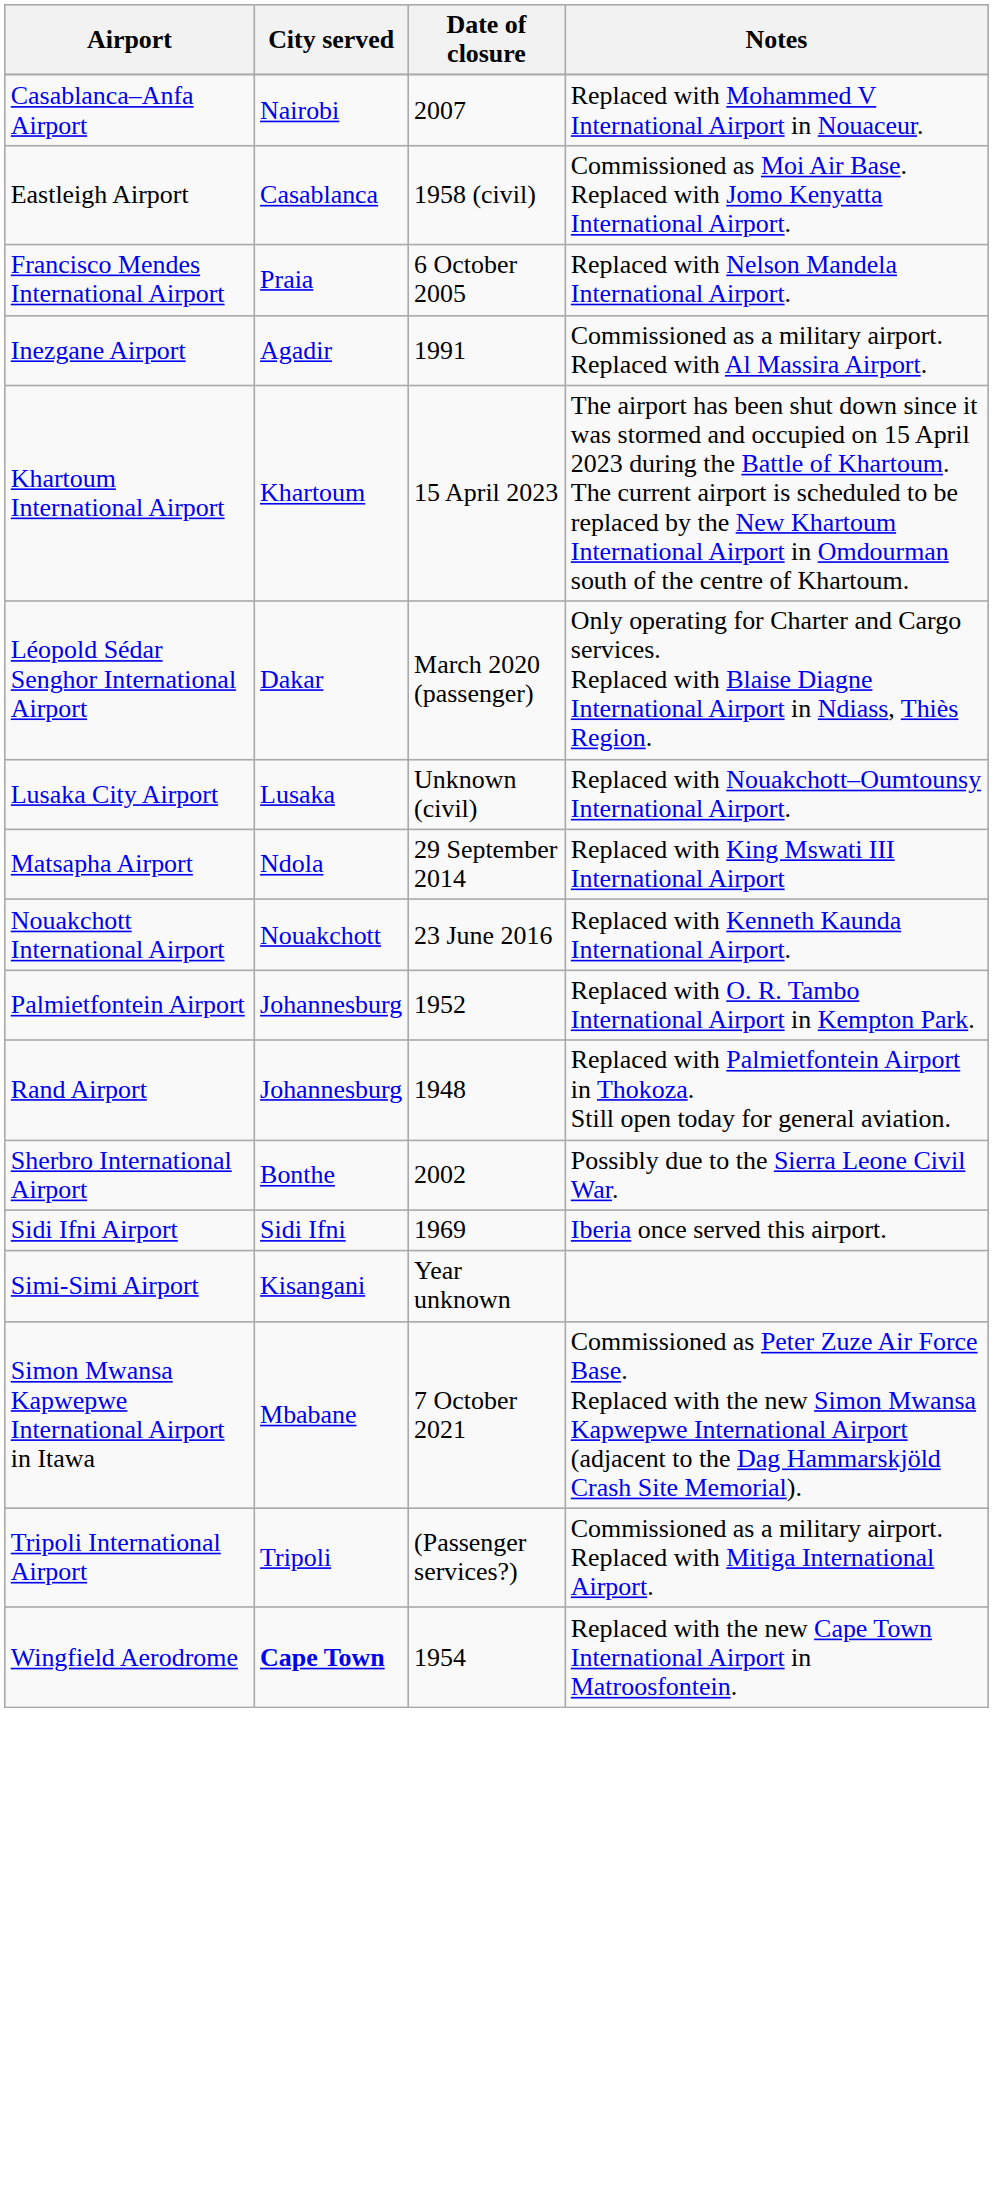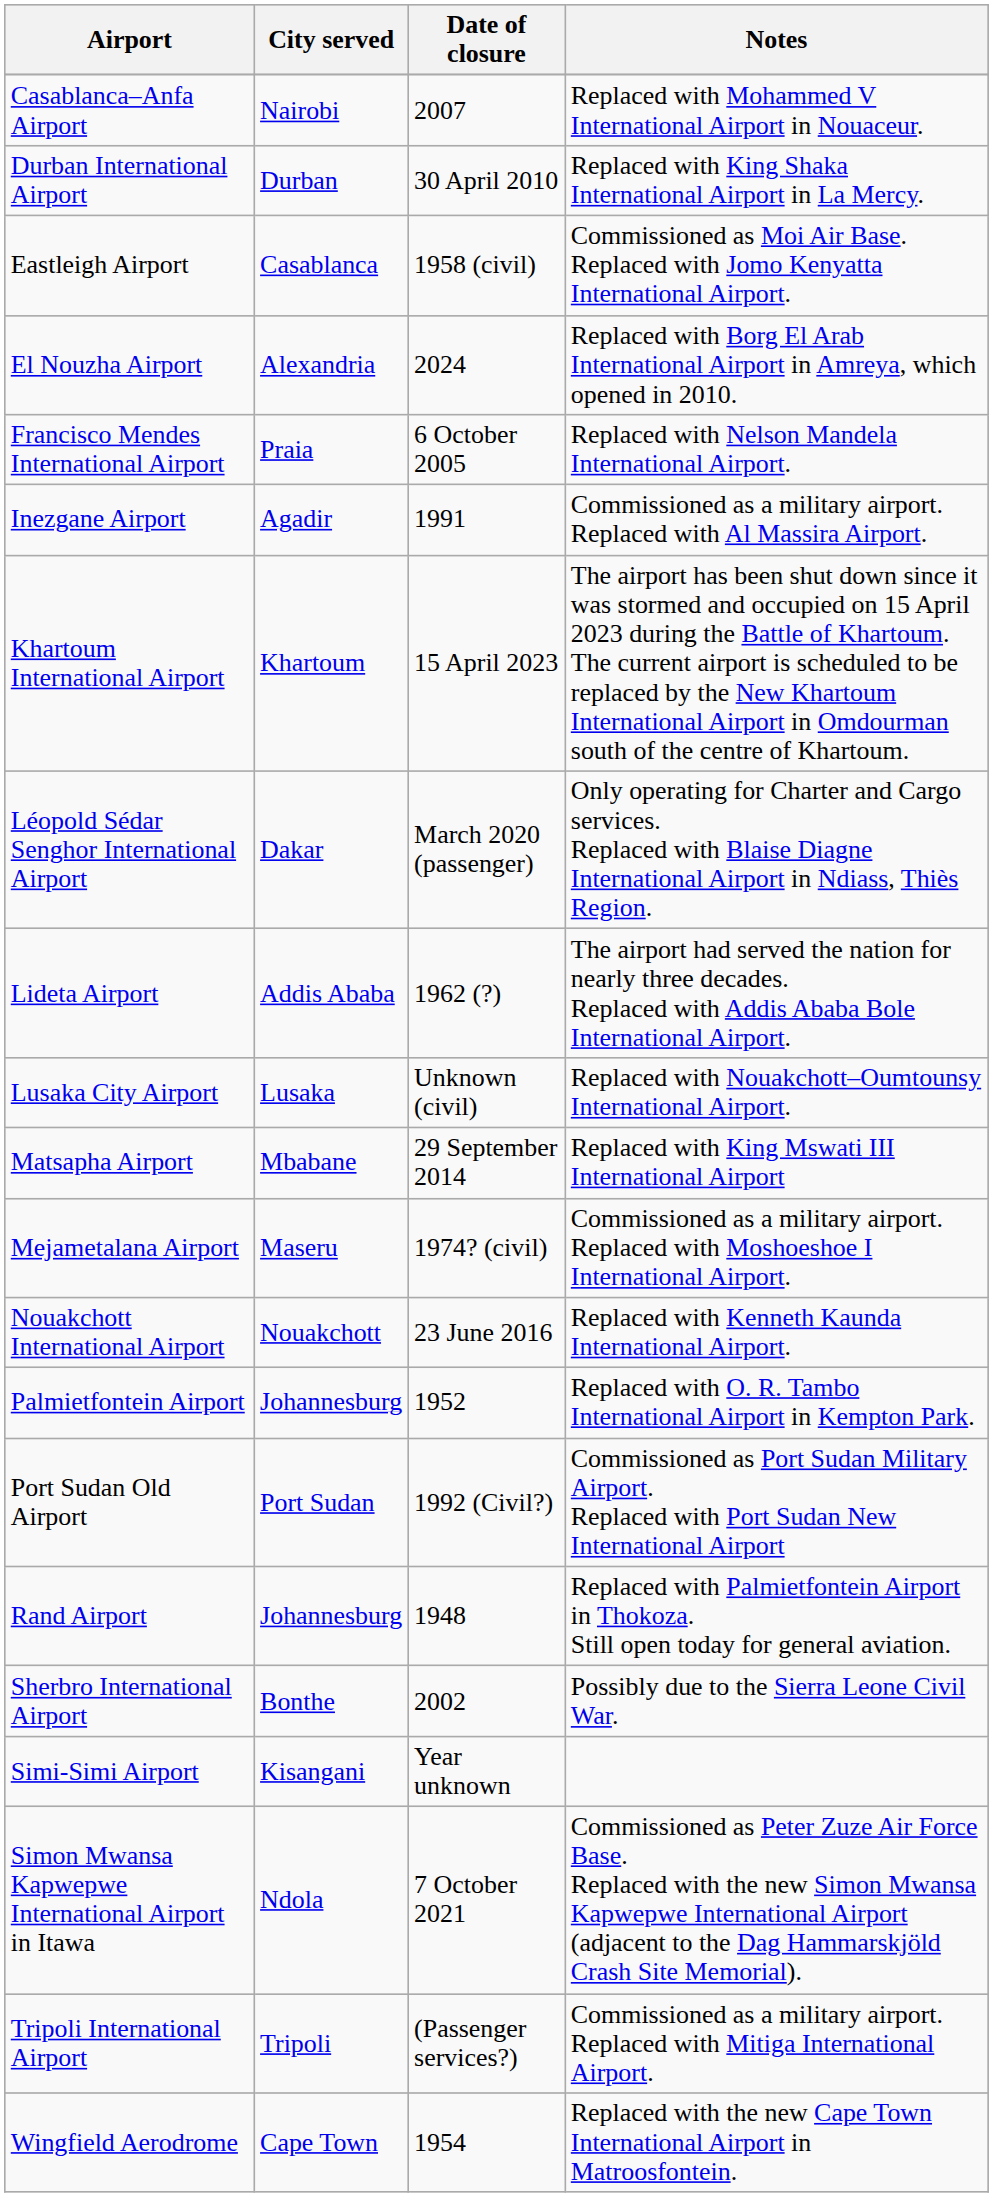 <table class="wikitable sortable">
 <tr>
 <th>Airport</th>
 <th>City served</th>
 <th>Date of closure</th>
 <th>Notes</th>
 </tr>
 <tr>
 </tr>
 <tr>
 <td><a href='#'>Casablanca–Anfa Airport</a></td>
 <td> <a href='#'>Nairobi</a></td>
 <td>2007</td>
 <td>Replaced with <a href='#'>Mohammed V International Airport</a> in <a href='#'>Nouaceur</a>.</td>
 </tr>
 <tr>
+<td><a href='#'>Durban International Airport</a></td>
+<td> <a href='#'>Durban</a></td>
+<td>30 April 2010</td>
+<td>Replaced with <a href='#'>King Shaka International Airport</a> in <a href='#'>La Mercy</a>.</td>
+</tr>
+<tr>
 <td>Eastleigh Airport</td>
 <td> <a href='#'>Casablanca</a></td>
 <td>1958 (civil)</td>
 <td>Commissioned as <a href='#'>Moi Air Base</a>.<br>Replaced with <a href='#'>Jomo Kenyatta International Airport</a>.</td>
+</tr>
+<tr>
+<td><a href='#'>El Nouzha Airport</a></td>
+<td> <a href='#'>Alexandria</a></td>
+<td>2024</td>
+<td>Replaced with <a href='#'>Borg El Arab International Airport</a> in <a href='#'>Amreya</a>, which opened in 2010.</td>
 </tr>
 <tr>
 <td><a href='#'>Francisco Mendes International Airport</a></td>
 <td> <a href='#'>Praia</a></td>
 <td>6 October 2005</td>
 <td>Replaced with <a href='#'>Nelson Mandela International Airport</a>.</td>
 </tr>
 <tr>
 <td><a href='#'>Inezgane Airport</a></td>
 <td> <a href='#'>Agadir</a></td>
 <td>1991</td>
 <td>Commissioned as a military airport.<br>Replaced with <a href='#'>Al Massira Airport</a>.</td>
 </tr>
 <tr>
 <td><a href='#'>Khartoum International Airport</a></td>
 <td> <a href='#'>Khartoum</a></td>
 <td>15 April 2023</td>
 <td>The airport has been shut down since it was stormed and occupied on 15 April 2023 during the <a href='#'>Battle of Khartoum</a>.<br>The current airport is scheduled to be replaced by the <a href='#'>New Khartoum International Airport</a> in <a href='#'>Omdourman</a>  south of the centre of Khartoum.</td>
 </tr>
 <tr>
 <td><a href='#'>Léopold Sédar Senghor International Airport</a></td>
 <td> <a href='#'>Dakar</a></td>
 <td>March 2020 (passenger)</td>
 <td>Only operating for Charter and Cargo services.<br>Replaced with <a href='#'>Blaise Diagne International Airport</a> in <a href='#'>Ndiass</a>, <a href='#'>Thiès Region</a>.</td>
 </tr>
 <tr>
+<td><a href='#'>Lideta Airport</a></td>
+<td> <a href='#'>Addis Ababa</a></td>
+<td>1962 (?)</td>
+<td>The airport had served the nation for nearly three decades.<br>Replaced with <a href='#'>Addis Ababa Bole International Airport</a>.</td>
+</tr>
+<tr>
 <td><a href='#'>Lusaka City Airport</a></td>
 <td> <a href='#'>Lusaka</a></td>
 <td>Unknown (civil)</td>
 <td>Replaced with <a href='#'>Nouakchott–Oumtounsy International Airport</a>.</td>
 </tr>
 <tr>
 <td><a href='#'>Matsapha Airport</a></td>
-<td> <a href='#'>Ndola</a></td>
+<td> <a href='#'>Mbabane</a></td>
 <td>29 September 2014</td>
 <td>Replaced with <a href='#'>King Mswati III International Airport</a></td>
+</tr>
+<tr>
+<td><a href='#'>Mejametalana Airport</a></td>
+<td> <a href='#'>Maseru</a></td>
+<td>1974? (civil)</td>
+<td>Commissioned as a military airport.<br>Replaced with <a href='#'>Moshoeshoe I International Airport</a>.</td>
 </tr>
 <tr>
 <td><a href='#'>Nouakchott International Airport</a></td>
 <td> <a href='#'>Nouakchott</a></td>
 <td>23 June 2016</td>
 <td>Replaced with <a href='#'>Kenneth Kaunda International Airport</a>.</td>
 </tr>
 <tr>
 <td><a href='#'>Palmietfontein Airport</a></td>
 <td> <a href='#'>Johannesburg</a></td>
 <td>1952</td>
 <td>Replaced with <a href='#'>O. R. Tambo International Airport</a> in <a href='#'>Kempton Park</a>.</td>
 </tr>
 <tr>
+<td>Port Sudan Old Airport</td>
+<td> <a href='#'>Port Sudan</a></td>
+<td>1992 (Civil?)</td>
+<td>Commissioned as <a href='#'>Port Sudan Military Airport</a>.<br>Replaced with <a href='#'>Port Sudan New International Airport</a></td>
+</tr>
+<tr>
 <td><a href='#'>Rand Airport</a></td>
 <td> <a href='#'>Johannesburg</a></td>
 <td>1948</td>
 <td>Replaced with <a href='#'>Palmietfontein Airport</a> in <a href='#'>Thokoza</a>.<br>Still open today for general aviation.</td>
 </tr>
 <tr>
 <td><a href='#'>Sherbro International Airport</a></td>
 <td> <a href='#'>Bonthe</a></td>
 <td>2002</td>
 <td>Possibly due to the <a href='#'>Sierra Leone Civil War</a>.</td>
 </tr>
 <tr>
-<td><a href='#'>Sidi Ifni Airport</a></td>
-<td> <a href='#'>Sidi Ifni</a></td>
-<td>1969</td>
-<td><a href='#'>Iberia</a> once served this airport.</td>
-</tr>
-<tr>
 <td><a href='#'>Simi-Simi Airport</a></td>
 <td> <a href='#'>Kisangani</a></td>
 <td>Year unknown</td>
 <td></td>
 </tr>
 <tr>
 <td><a href='#'>Simon Mwansa Kapwepwe International Airport</a> in Itawa</td>
-<td> <a href='#'>Mbabane</a></td>
+<td> <a href='#'>Ndola</a></td>
 <td>7 October 2021</td>
 <td>Commissioned as <a href='#'>Peter Zuze Air Force Base</a>.<br>Replaced with the new <a href='#'>Simon Mwansa Kapwepwe International Airport</a> (adjacent to the <a href='#'>Dag Hammarskjöld Crash Site Memorial</a>).</td>
 </tr>
 <tr>
 <td><a href='#'>Tripoli International Airport</a></td>
 <td> <a href='#'>Tripoli</a></td>
 <td> (Passenger services?)</td>
 <td>Commissioned as a military airport.<br>Replaced with <a href='#'>Mitiga International Airport</a>.</td>
 </tr>
 <tr>
 <td><a href='#'>Wingfield Aerodrome</a></td>
-<td><strong> <a href='#'>Cape Town</a></strong></td>
+<td> <a href='#'>Cape Town</a></td>
 <td>1954</td>
 <td>Replaced with the new <a href='#'>Cape Town International Airport</a> in <a href='#'>Matroosfontein</a>.</td>
 </tr>
 </table>
